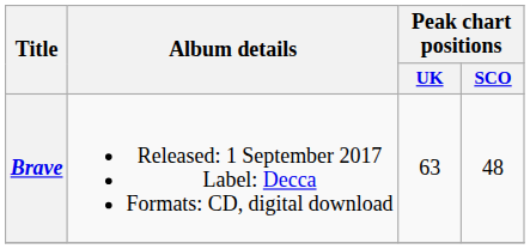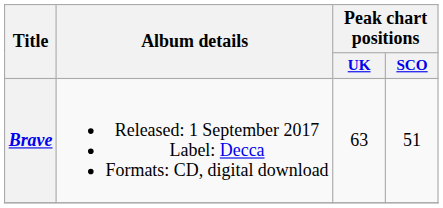 <table class="wikitable plainrowheaders" style="text-align:center;">
 <tr>
 <th scope="col" rowspan="2">Title</th>
 <th scope="col" rowspan="2">Album details</th>
 <th scope="col" colspan="3">Peak chart positions</th>
 </tr>
 <tr>
 <th scope="col" style="width:3em;font-size:85%;"><a href='#'>UK</a><br></th>
 <th scope="col" style="width:3em;font-size:85%;"><a href='#'>SCO</a><br></th>
 </tr>
 <tr>
 <th scope="row"><em><a href='#'>Brave</a></em></th>
 <td><br><ul><li>Released: 1 September 2017</li><li>Label: <a href='#'>Decca</a></li><li>Formats: CD, digital download</li></ul></td>
 <td>63</td>
-<td>48</td>
+<td>51</td>
 </tr>
 <tr>
 </tr>
 </table>
